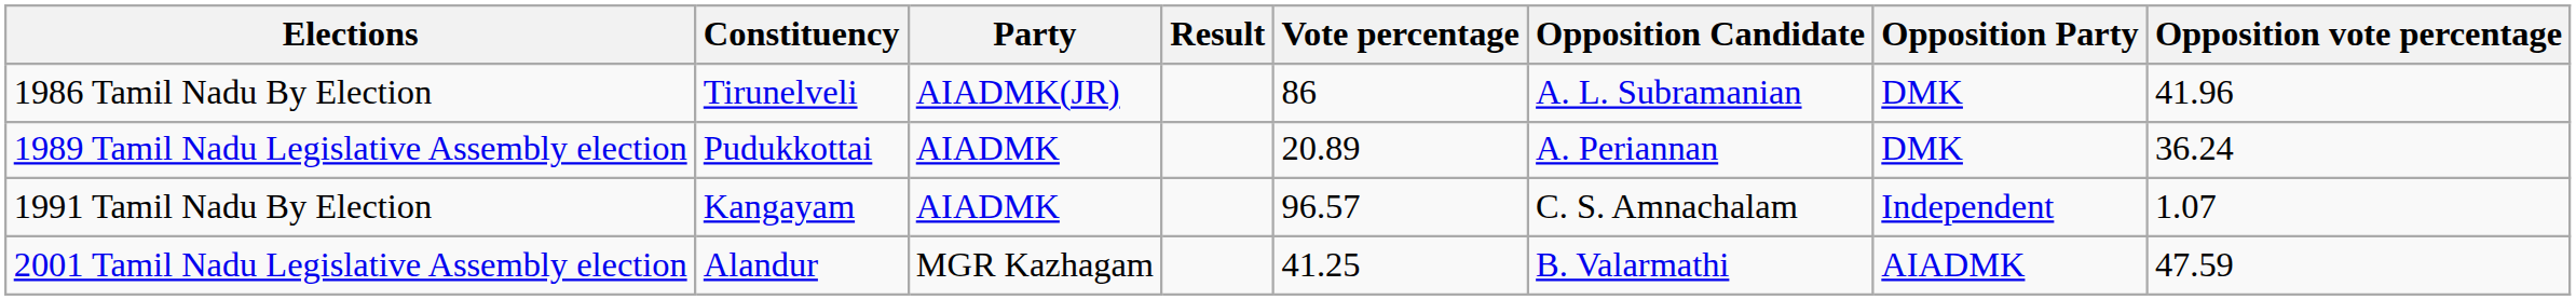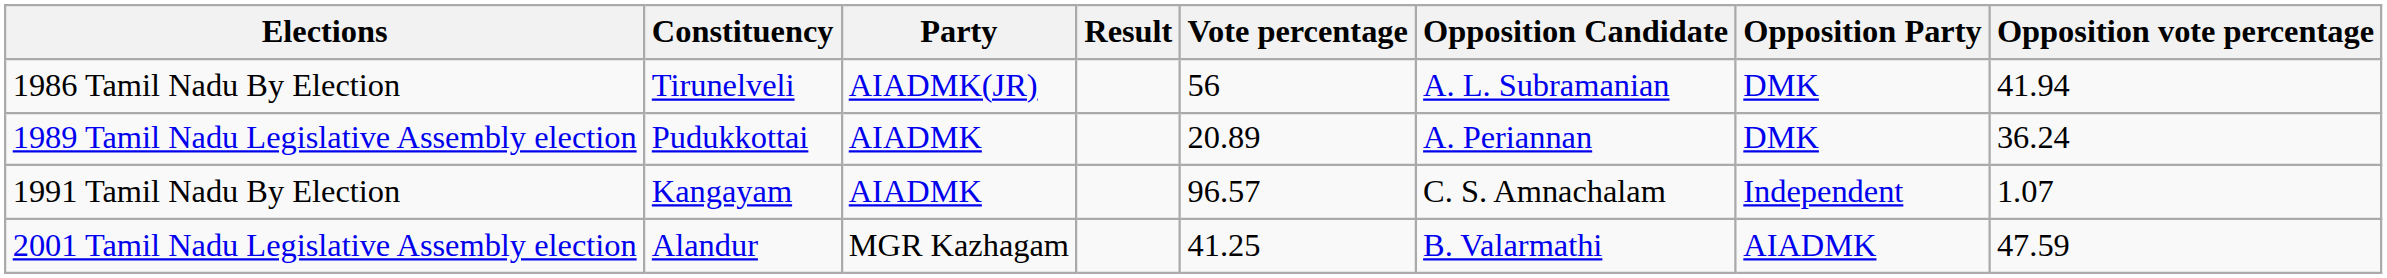 <table class="sortable wikitable"style="font-size: 90%">
 <tr>
 <th>Elections</th>
 <th>Constituency</th>
 <th>Party</th>
 <th>Result</th>
 <th>Vote percentage</th>
 <th>Opposition Candidate</th>
 <th>Opposition Party</th>
 <th>Opposition vote percentage</th>
 </tr>
 <tr>
 <td>1986 Tamil Nadu By Election</td>
 <td><a href='#'>Tirunelveli</a></td>
 <td><a href='#'>AIADMK(JR)</a></td>
 <td></td>
-<td>86</td>
+<td>56</td>
 <td><a href='#'>A. L. Subramanian</a></td>
 <td><a href='#'>DMK</a></td>
-<td>41.96</td>
+<td>41.94</td>
 </tr>
 <tr>
 <td><a href='#'>1989 Tamil Nadu Legislative Assembly election</a></td>
 <td><a href='#'>Pudukkottai</a></td>
 <td><a href='#'>AIADMK</a></td>
 <td></td>
 <td>20.89</td>
 <td><a href='#'>A. Periannan</a></td>
 <td><a href='#'>DMK</a></td>
 <td>36.24</td>
 </tr>
 <tr>
 <td>1991 Tamil Nadu By Election</td>
 <td><a href='#'>Kangayam</a></td>
 <td><a href='#'>AIADMK</a></td>
 <td></td>
 <td>96.57</td>
 <td>C. S. Amnachalam</td>
 <td><a href='#'>Independent</a></td>
 <td>1.07</td>
 </tr>
 <tr>
 <td><a href='#'>2001 Tamil Nadu Legislative Assembly election</a></td>
 <td><a href='#'>Alandur</a></td>
 <td>MGR Kazhagam</td>
 <td></td>
 <td>41.25</td>
 <td><a href='#'>B. Valarmathi</a></td>
 <td><a href='#'>AIADMK</a></td>
 <td>47.59</td>
 </tr>
 </table>
